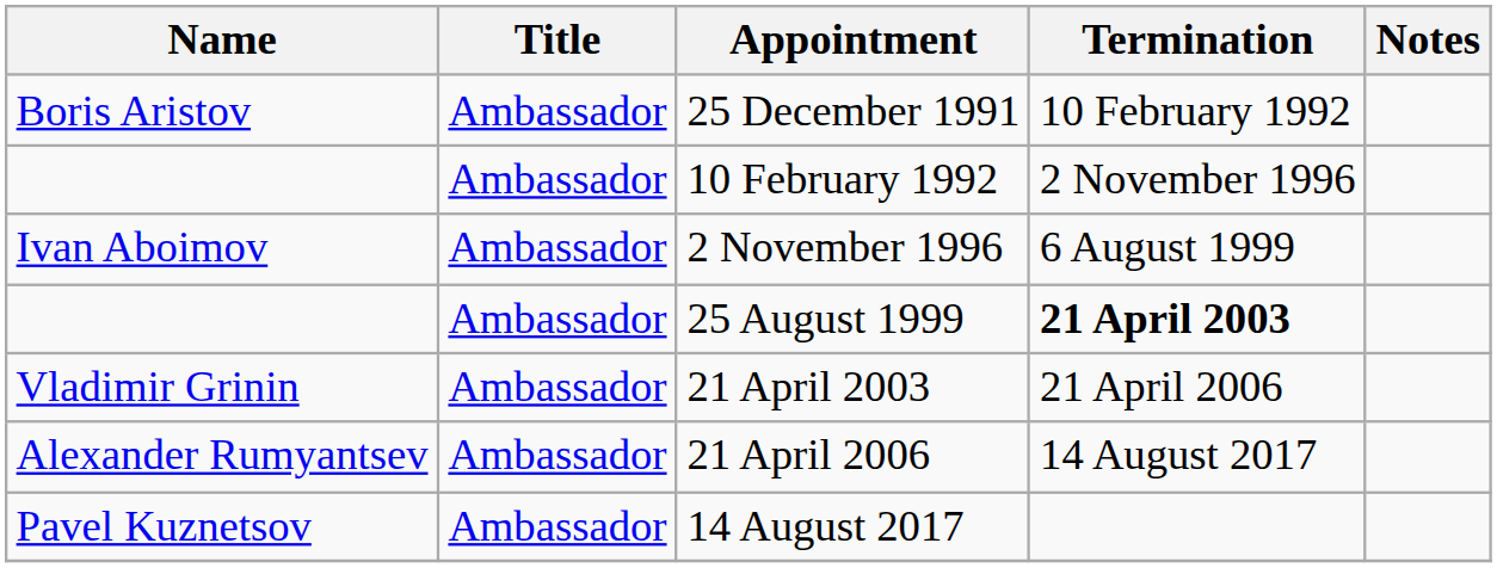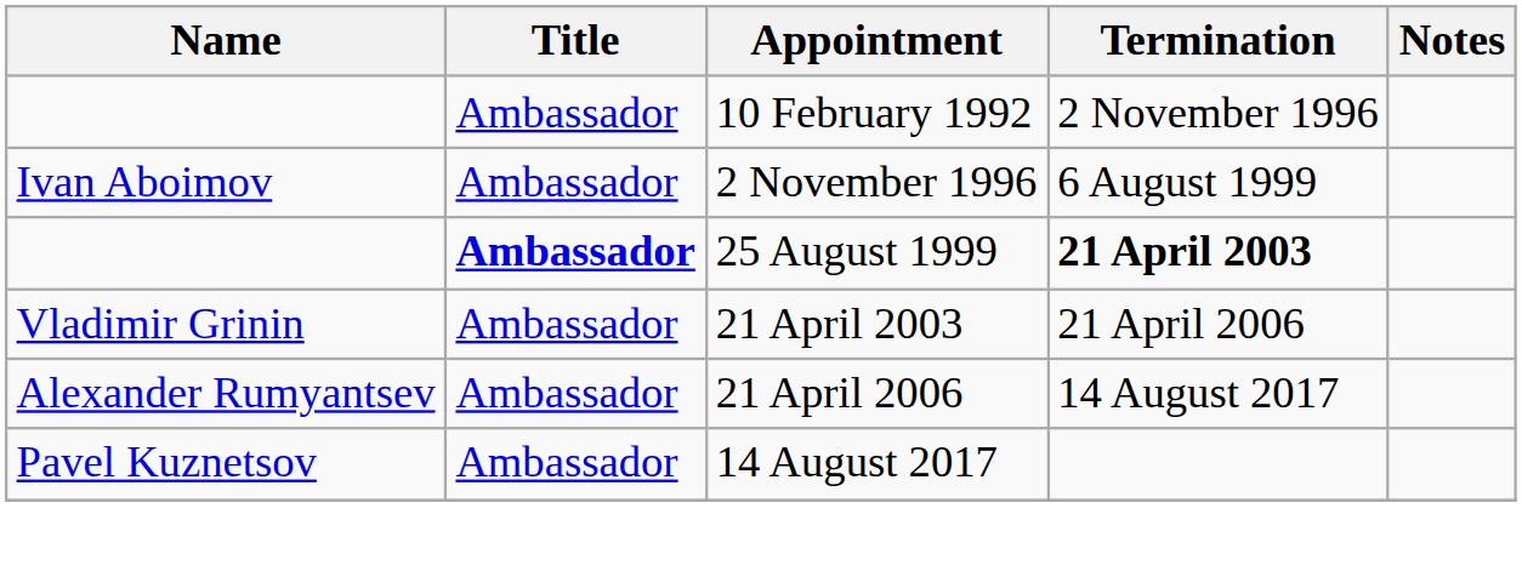 <table class="wikitable">
 <tr valign="middle">
 <th>Name</th>
 <th>Title</th>
 <th>Appointment</th>
 <th>Termination</th>
 <th>Notes</th>
-</tr>
-<tr>
-<td><a href='#'>Boris Aristov</a></td>
-<td><a href='#'>Ambassador</a></td>
-<td>25 December 1991</td>
-<td>10 February 1992</td>
-<td></td>
 </tr>
 <tr>
 <td></td>
 <td><a href='#'>Ambassador</a></td>
 <td>10 February 1992</td>
 <td>2 November 1996</td>
 </tr>
 <tr>
 <td><a href='#'>Ivan Aboimov</a></td>
 <td><a href='#'>Ambassador</a></td>
 <td>2 November 1996</td>
 <td>6 August 1999</td>
 <td></td>
 </tr>
 <tr>
 <td></td>
-<td><a href='#'>Ambassador</a></td>
+<td><strong><a href='#'>Ambassador</a></strong></td>
 <td>25 August 1999</td>
 <td><strong>21 April 2003</strong></td>
 <td></td>
 </tr>
 <tr>
 <td><a href='#'>Vladimir Grinin</a></td>
 <td><a href='#'>Ambassador</a></td>
 <td>21 April 2003</td>
 <td>21 April 2006</td>
 <td></td>
 </tr>
 <tr>
 <td><a href='#'>Alexander Rumyantsev</a></td>
 <td><a href='#'>Ambassador</a></td>
 <td>21 April 2006</td>
 <td>14 August 2017</td>
 <td></td>
 </tr>
 <tr>
 <td><a href='#'>Pavel Kuznetsov</a></td>
 <td><a href='#'>Ambassador</a></td>
 <td>14 August 2017</td>
 <td></td>
 <td></td>
 </tr>
 <tr>
 </tr>
 </table>
